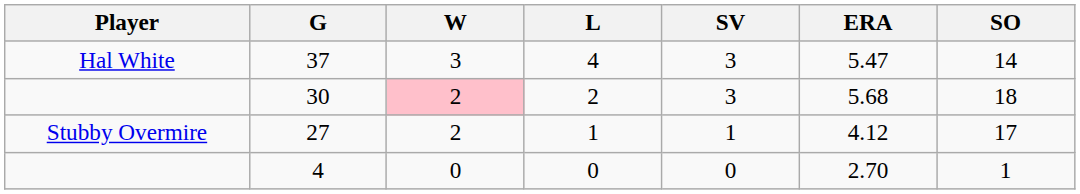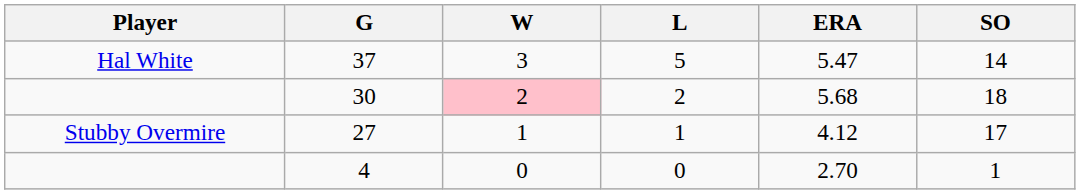 <table class="wikitable sortable">
 <tr>
 <th bgcolor="#DDDDFF" width="16%">Player</th>
 <th bgcolor="#DDDDFF" width="9%">G</th>
 <th bgcolor="#DDDDFF" width="9%">W</th>
 <th bgcolor="#DDDDFF" width="9%">L</th>
-<th bgcolor="#DDDDFF" width="9%">SV</th>
 <th bgcolor="#DDDDFF" width="9%">ERA</th>
 <th bgcolor="#DDDDFF" width="9%">SO</th>
 </tr>
 <tr align="center">
 <td><a href='#'>Hal White</a></td>
 <td>37</td>
 <td>3</td>
-<td>4</td>
-<td>3</td>
+<td>5</td>
 <td>5.47</td>
 <td>14</td>
 </tr>
 <tr align="center">
 <td></td>
 <td>30</td>
 <td style="background: pink;">2</td>
 <td>2</td>
-<td>3</td>
 <td>5.68</td>
 <td>18</td>
 </tr>
 <tr align="center">
 <td><a href='#'>Stubby Overmire</a></td>
 <td>27</td>
-<td>2</td>
 <td>1</td>
 <td>1</td>
 <td>4.12</td>
 <td>17</td>
 </tr>
 <tr align="center">
 <td></td>
 <td>4</td>
 <td>0</td>
 <td>0</td>
-<td>0</td>
 <td>2.70</td>
 <td>1</td>
 </tr>
 </table>
